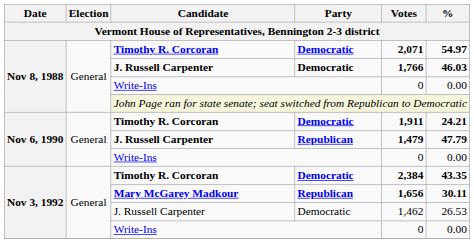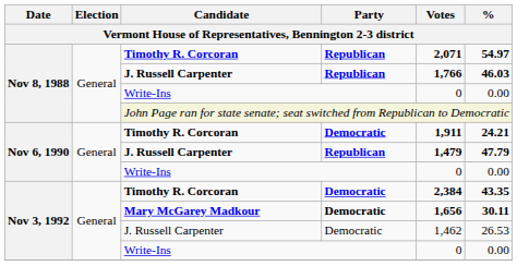 <table class="wikitable">
 <tr>
 <th>Date</th>
 <th>Election</th>
 <th>Candidate</th>
 <th>Party</th>
 <th>Votes</th>
 <th>%</th>
 </tr>
 <tr>
 <th colspan="6">Vermont House of Representatives, Bennington 2-3 district</th>
 </tr>
 <tr>
 <th rowspan="4">Nov 8, 1988</th>
 <td rowspan="4" align="center">General</td>
 <td><strong><a href='#'>Timothy R. Corcoran</a></strong></td>
-<td><strong><a href='#'>Democratic</a></strong></td>
+<td><strong><a href='#'>Republican</a></strong></td>
 <td align="right"><strong>2,071</strong></td>
 <td align="right"><strong>54.97</strong></td>
 </tr>
 <tr>
 <td><strong>J. Russell Carpenter</strong></td>
-<td><strong>Democratic</strong></td>
+<td><strong><a href='#'>Republican</a></strong></td>
 <td align="right"><strong>1,766</strong></td>
 <td align="right"><strong>46.03</strong></td>
 </tr>
 <tr>
 <td colspan="2"><a href='#'>Write-Ins</a></td>
 <td align="right">0</td>
 <td align="right">0.00</td>
 </tr>
 <tr>
 <td colspan="4" style="background:Beige"><em>John Page ran for state senate; seat switched from Republican to Democratic</em></td>
 </tr>
 <tr>
 <th rowspan="3">Nov 6, 1990</th>
 <td rowspan="3" align="center">General</td>
 <td><strong>Timothy R. Corcoran</strong></td>
 <td><strong><a href='#'>Democratic</a></strong></td>
 <td align="right"><strong>1,911</strong></td>
 <td align="right"><strong>24.21</strong></td>
 </tr>
 <tr>
 <td><strong>J. Russell Carpenter</strong></td>
 <td><strong><a href='#'>Republican</a></strong></td>
 <td align="right"><strong>1,479</strong></td>
 <td align="right"><strong>47.79</strong></td>
 </tr>
 <tr>
 <td colspan="2"><a href='#'>Write-Ins</a></td>
 <td align="right">0</td>
 <td align="right">0.00</td>
 </tr>
 <tr>
 <th rowspan="4">Nov 3, 1992</th>
 <td rowspan="4" align="center">General</td>
 <td><strong>Timothy R. Corcoran</strong></td>
 <td><strong><a href='#'>Democratic</a></strong></td>
 <td align="right"><strong>2,384</strong></td>
 <td align="right"><strong>43.35</strong></td>
 </tr>
 <tr>
 <td><strong><a href='#'>Mary McGarey Madkour</a></strong></td>
-<td><strong><a href='#'>Republican</a></strong></td>
+<td><strong>Democratic</strong></td>
 <td align="right"><strong>1,656</strong></td>
 <td align="right"><strong>30.11</strong></td>
 </tr>
 <tr>
 <td>J. Russell Carpenter</td>
 <td>Democratic</td>
 <td align="right">1,462</td>
 <td align="right">26.53</td>
 </tr>
 <tr>
 <td colspan="2"><a href='#'>Write-Ins</a></td>
 <td align="right">0</td>
 <td align="right">0.00</td>
 </tr>
 <tr>
 </tr>
 </table>
